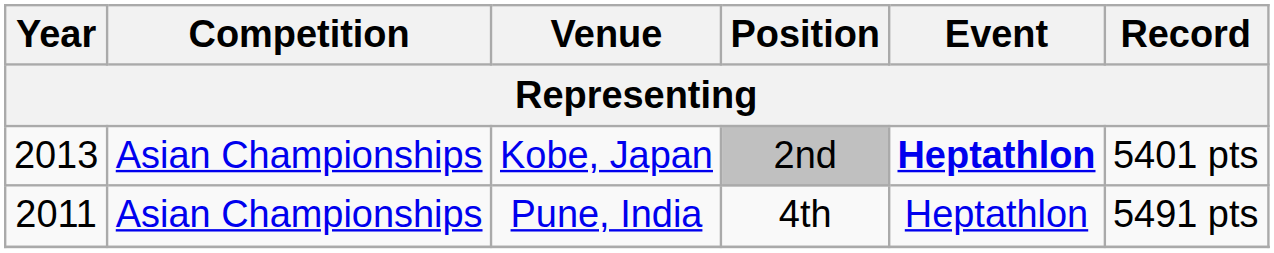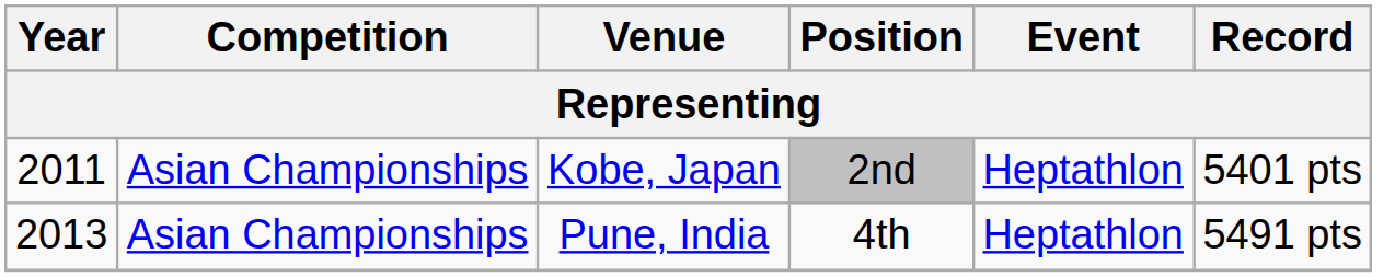 <table class="wikitable sortable" style=text-align:center>
 <tr>
 <th>Year</th>
 <th>Competition</th>
 <th>Venue</th>
 <th>Position</th>
 <th>Event</th>
 <th>Record</th>
 </tr>
 <tr>
 <th colspan="6">Representing </th>
 </tr>
 <tr>
-<td>2013</td>
+<td>2011</td>
 <td><a href='#'>Asian Championships</a></td>
 <td><a href='#'>Kobe, Japan</a></td>
 <td bgcolor="silver">2nd</td>
-<td><strong><a href='#'>Heptathlon</a></strong></td>
+<td><a href='#'>Heptathlon</a></td>
 <td>5401 pts</td>
 </tr>
 <tr>
-<td>2011</td>
+<td>2013</td>
 <td><a href='#'>Asian Championships</a></td>
 <td><a href='#'>Pune, India</a></td>
 <td>4th</td>
 <td><a href='#'>Heptathlon</a></td>
 <td>5491 pts </td>
 </tr>
 <tr>
 </tr>
 </table>
